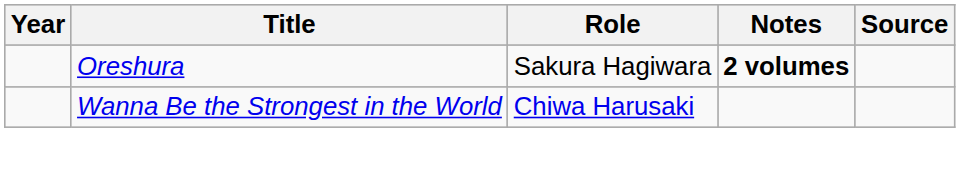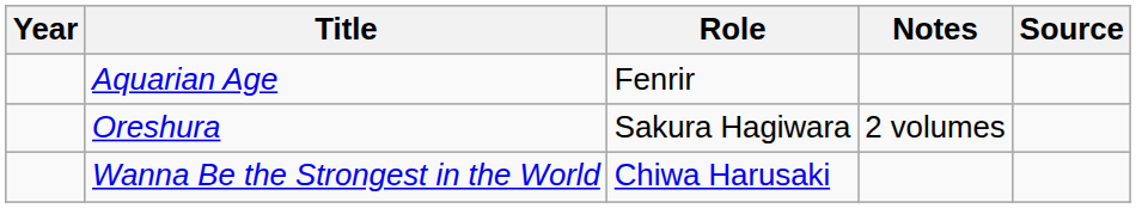 <table class="wikitable sortable plainrowheaders">
 <tr>
 <th>Year</th>
 <th>Title</th>
 <th>Role</th>
 <th class="unsortable">Notes</th>
 <th class="unsortable">Source</th>
 </tr>
 <tr>
 <td></td>
+<td><em><a href='#'>Aquarian Age</a></em></td>
+<td>Fenrir</td>
+<td></td>
+<td></td>
+</tr>
+<tr>
+<td></td>
 <td><em><a href='#'>Oreshura</a></em></td>
 <td>Sakura Hagiwara</td>
-<td><strong>2 volumes</strong></td>
+<td>2 volumes</td>
 <td></td>
 </tr>
 <tr>
 <td></td>
 <td><em><a href='#'>Wanna Be the Strongest in the World</a></em></td>
 <td><a href='#'>Chiwa Harusaki</a></td>
 <td></td>
 <td></td>
 </tr>
 </table>
